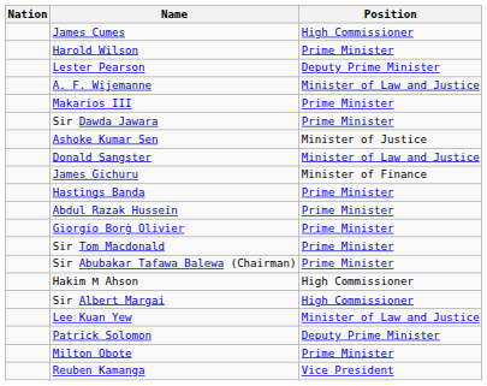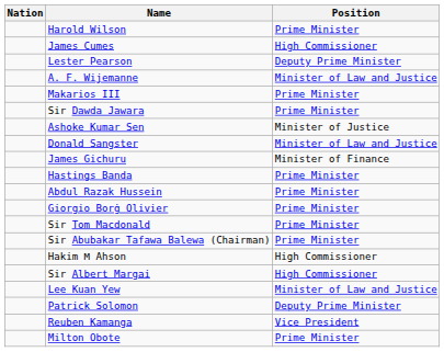 <table class="wikitable">
 <tr>
 <th>Nation</th>
 <th>Name</th>
 <th>Position</th>
 </tr>
 <tr>
 <td></td>
-<td><a href='#'>James Cumes</a></td>
-<td><a href='#'>High Commissioner</a></td>
+<td><a href='#'>Harold Wilson</a></td>
+<td><a href='#'>Prime Minister</a></td>
 </tr>
 <tr>
 <td></td>
-<td><a href='#'>Harold Wilson</a></td>
-<td><a href='#'>Prime Minister</a></td>
+<td><a href='#'>James Cumes</a></td>
+<td><a href='#'>High Commissioner</a></td>
 </tr>
 <tr>
 <td></td>
 <td><a href='#'>Lester Pearson</a></td>
 <td><a href='#'>Deputy Prime Minister</a></td>
 </tr>
 <tr>
 <td></td>
 <td><a href='#'>A. F. Wijemanne</a></td>
 <td><a href='#'>Minister of Law and Justice</a></td>
 </tr>
 <tr>
 <td></td>
 <td><a href='#'>Makarios III</a></td>
 <td><a href='#'>Prime Minister</a></td>
 </tr>
 <tr>
 <td></td>
 <td>Sir <a href='#'>Dawda Jawara</a></td>
 <td><a href='#'>Prime Minister</a></td>
 </tr>
 <tr>
 <td></td>
 <td><a href='#'>Ashoke Kumar Sen</a></td>
 <td>Minister of Justice</td>
 </tr>
 <tr>
 <td></td>
 <td><a href='#'>Donald Sangster</a></td>
 <td><a href='#'>Minister of Law and Justice</a></td>
 </tr>
 <tr>
 <td></td>
 <td><a href='#'>James Gichuru</a></td>
 <td>Minister of Finance</td>
 </tr>
 <tr>
 <td></td>
 <td><a href='#'>Hastings Banda</a></td>
 <td><a href='#'>Prime Minister</a></td>
 </tr>
 <tr>
 <td></td>
 <td><a href='#'>Abdul Razak Hussein</a></td>
 <td><a href='#'>Prime Minister</a></td>
 </tr>
 <tr>
 <td></td>
 <td><a href='#'>Giorgio Borġ Olivier</a></td>
 <td><a href='#'>Prime Minister</a></td>
 </tr>
 <tr>
 <td></td>
 <td>Sir <a href='#'>Tom Macdonald</a></td>
 <td><a href='#'>Prime Minister</a></td>
 </tr>
 <tr>
 <td></td>
 <td>Sir <a href='#'>Abubakar Tafawa Balewa</a> (Chairman)</td>
 <td><a href='#'>Prime Minister</a></td>
 </tr>
 <tr>
 <td></td>
 <td>Hakim Μ Ahson</td>
 <td>High Commissioner</td>
 </tr>
 <tr>
 <td></td>
 <td>Sir <a href='#'>Albert Margai</a></td>
 <td><a href='#'>High Commissioner</a></td>
 </tr>
 <tr>
 <td></td>
 <td><a href='#'>Lee Kuan Yew</a></td>
 <td><a href='#'>Minister of Law and Justice</a></td>
 </tr>
 <tr>
 <td></td>
 <td><a href='#'>Patrick Solomon</a></td>
 <td><a href='#'>Deputy Prime Minister</a></td>
 </tr>
 <tr>
 <td></td>
+<td><a href='#'>Reuben Kamanga</a></td>
+<td><a href='#'>Vice President</a></td>
+</tr>
+<tr>
+<td></td>
 <td><a href='#'>Milton Obote</a></td>
 <td><a href='#'>Prime Minister</a></td>
 </tr>
-<tr>
-<td></td>
-<td><a href='#'>Reuben Kamanga</a></td>
-<td><a href='#'>Vice President</a></td>
-</tr>
 </table>
